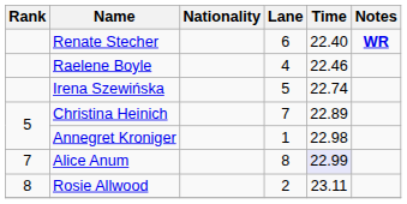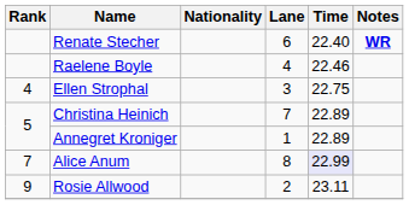 <table class="wikitable sortable" style="text-align:center">
 <tr>
 <th>Rank</th>
 <th>Name</th>
 <th>Nationality</th>
 <th>Lane</th>
 <th>Time</th>
 <th>Notes</th>
 </tr>
 <tr>
 <td></td>
 <td align=left><a href='#'>Renate Stecher</a></td>
 <td align=left></td>
 <td>6</td>
 <td>22.40</td>
 <td><strong><a href='#'>WR</a></strong></td>
 </tr>
 <tr>
 <td></td>
 <td align=left><a href='#'>Raelene Boyle</a></td>
 <td align=left></td>
 <td>4</td>
 <td>22.46</td>
 <td></td>
 </tr>
 <tr>
-<td></td>
-<td align=left><a href='#'>Irena Szewińska</a></td>
+<td>4</td>
+<td align=left><a href='#'>Ellen Strophal</a></td>
 <td align=left></td>
-<td>5</td>
-<td>22.74</td>
+<td>3</td>
+<td>22.75</td>
 <td></td>
 </tr>
 <tr>
 <td rowspan=2>5</td>
 <td align=left><a href='#'>Christina Heinich</a></td>
 <td align=left></td>
 <td>7</td>
 <td>22.89</td>
 <td></td>
 </tr>
 <tr>
 <td align=left><a href='#'>Annegret Kroniger</a></td>
 <td align=left></td>
 <td>1</td>
-<td>22.98</td>
+<td>22.89</td>
 <td></td>
 </tr>
 <tr>
 <td>7</td>
 <td align=left><a href='#'>Alice Anum</a></td>
 <td align=left></td>
 <td>8</td>
 <td style="background: lavender;">22.99</td>
 <td></td>
 </tr>
 <tr>
-<td>8</td>
+<td>9</td>
 <td align=left><a href='#'>Rosie Allwood</a></td>
 <td align=left></td>
 <td>2</td>
 <td>23.11</td>
 <td></td>
 </tr>
 <tr>
 </tr>
 </table>
